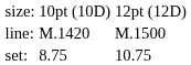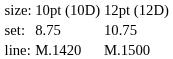 <table style="margin-left:40px;">
 <tr>
 <td>size:</td>
 <td>10pt (10D)</td>
 <td>12pt (12D)</td>
 </tr>
 <tr>
+<td>set:</td>
+<td>8.75</td>
+<td>10.75</td>
+</tr>
+<tr>
 <td>line:</td>
 <td>M.1420</td>
 <td>M.1500</td>
 </tr>
-<tr>
-<td>set:</td>
-<td>8.75</td>
-<td>10.75</td>
-</tr>
 </table>
